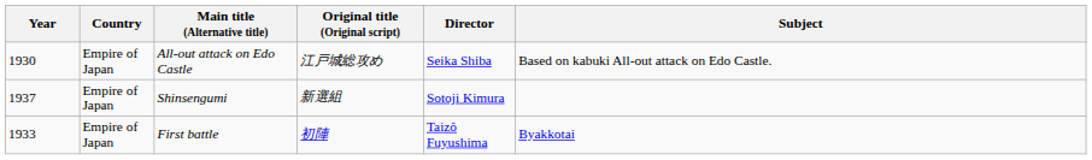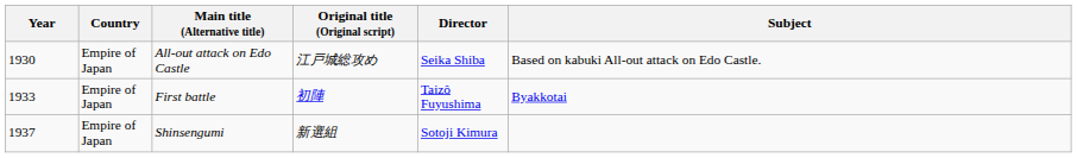 <table class="wikitable sortable" style="width:100%;">
 <tr>
 <th>Year</th>
 <th width= 80>Country</th>
 <th class="unsortable" style="width:160px;">Main title<br><small>(Alternative title)</small></th>
 <th class="unsortable" style="width:140px;">Original title<br><small>(Original script)</small></th>
 <th width=100>Director</th>
 <th class="unsortable">Subject</th>
 </tr>
 <tr>
 <td>1930</td>
 <td>Empire of Japan</td>
 <td><em>All-out attack on Edo Castle</em></td>
 <td><em>江戸城総攻め</em></td>
 <td><a href='#'>Seika Shiba</a></td>
 <td>Based on kabuki All-out attack on Edo Castle.</td>
 </tr>
 <tr>
+<td>1933</td>
+<td>Empire of Japan</td>
+<td><em>First battle</em></td>
+<td><em><a href='#'>初陣</a></em></td>
+<td><a href='#'>Taizô Fuyushima</a></td>
+<td><a href='#'>Byakkotai</a></td>
+</tr>
+<tr>
 <td>1937</td>
 <td>Empire of Japan</td>
 <td><em>Shinsengumi</em></td>
 <td><em>新選組</em></td>
 <td><a href='#'>Sotoji Kimura</a></td>
 <td></td>
 </tr>
-<tr>
-<td>1933</td>
-<td>Empire of Japan</td>
-<td><em>First battle</em></td>
-<td><em><a href='#'>初陣</a></em></td>
-<td><a href='#'>Taizô Fuyushima</a></td>
-<td><a href='#'>Byakkotai</a></td>
-</tr>
 </table>
